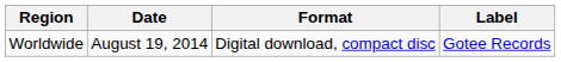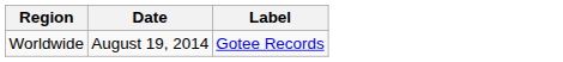 <table class="wikitable">
 <tr>
 <th>Region</th>
 <th>Date</th>
-<th>Format</th>
 <th>Label</th>
 </tr>
 <tr>
 <td>Worldwide</td>
 <td>August 19, 2014</td>
-<td>Digital download, <a href='#'>compact disc</a></td>
 <td><a href='#'>Gotee Records</a></td>
 </tr>
 </table>
